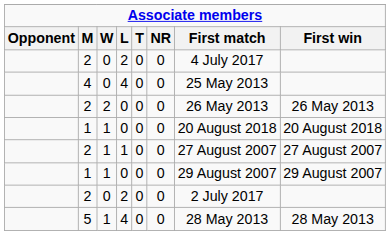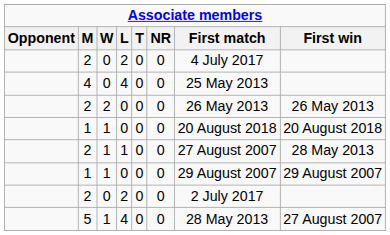 <table class="wikitable" style="text-align: center;">
 <tr>
 </tr>
 <tr>
 <td colspan="30" style="text-align: center;"><strong><a href='#'>Associate members</a></strong></td>
 </tr>
 <tr>
 <th>Opponent</th>
 <th>M</th>
 <th>W</th>
 <th>L</th>
 <th>T</th>
 <th>NR</th>
 <th>First match</th>
 <th>First win</th>
 </tr>
 <tr>
 <td></td>
 <td>2</td>
 <td>0</td>
 <td>2</td>
 <td>0</td>
 <td>0</td>
 <td>4 July 2017</td>
 <td></td>
 </tr>
 <tr>
 <td></td>
 <td>4</td>
 <td>0</td>
 <td>4</td>
 <td>0</td>
 <td>0</td>
 <td>25 May 2013</td>
 <td></td>
 </tr>
 <tr>
 <td></td>
 <td>2</td>
 <td>2</td>
 <td>0</td>
 <td>0</td>
 <td>0</td>
 <td>26 May 2013</td>
 <td>26 May 2013</td>
 </tr>
 <tr>
 <td></td>
 <td>1</td>
 <td>1</td>
 <td>0</td>
 <td>0</td>
 <td>0</td>
 <td>20 August 2018</td>
 <td>20 August 2018</td>
 </tr>
 <tr>
 <td></td>
 <td>2</td>
 <td>1</td>
 <td>1</td>
 <td>0</td>
 <td>0</td>
 <td>27 August 2007</td>
-<td>27 August 2007</td>
+<td>28 May 2013</td>
 </tr>
 <tr>
 <td></td>
 <td>1</td>
 <td>1</td>
 <td>0</td>
 <td>0</td>
 <td>0</td>
 <td>29 August 2007</td>
 <td>29 August 2007</td>
 </tr>
 <tr>
 <td></td>
 <td>2</td>
 <td>0</td>
 <td>2</td>
 <td>0</td>
 <td>0</td>
 <td>2 July 2017</td>
 <td></td>
 </tr>
 <tr>
 <td></td>
 <td>5</td>
 <td>1</td>
 <td>4</td>
 <td>0</td>
 <td>0</td>
 <td>28 May 2013</td>
-<td>28 May 2013</td>
+<td>27 August 2007</td>
 </tr>
 </table>
